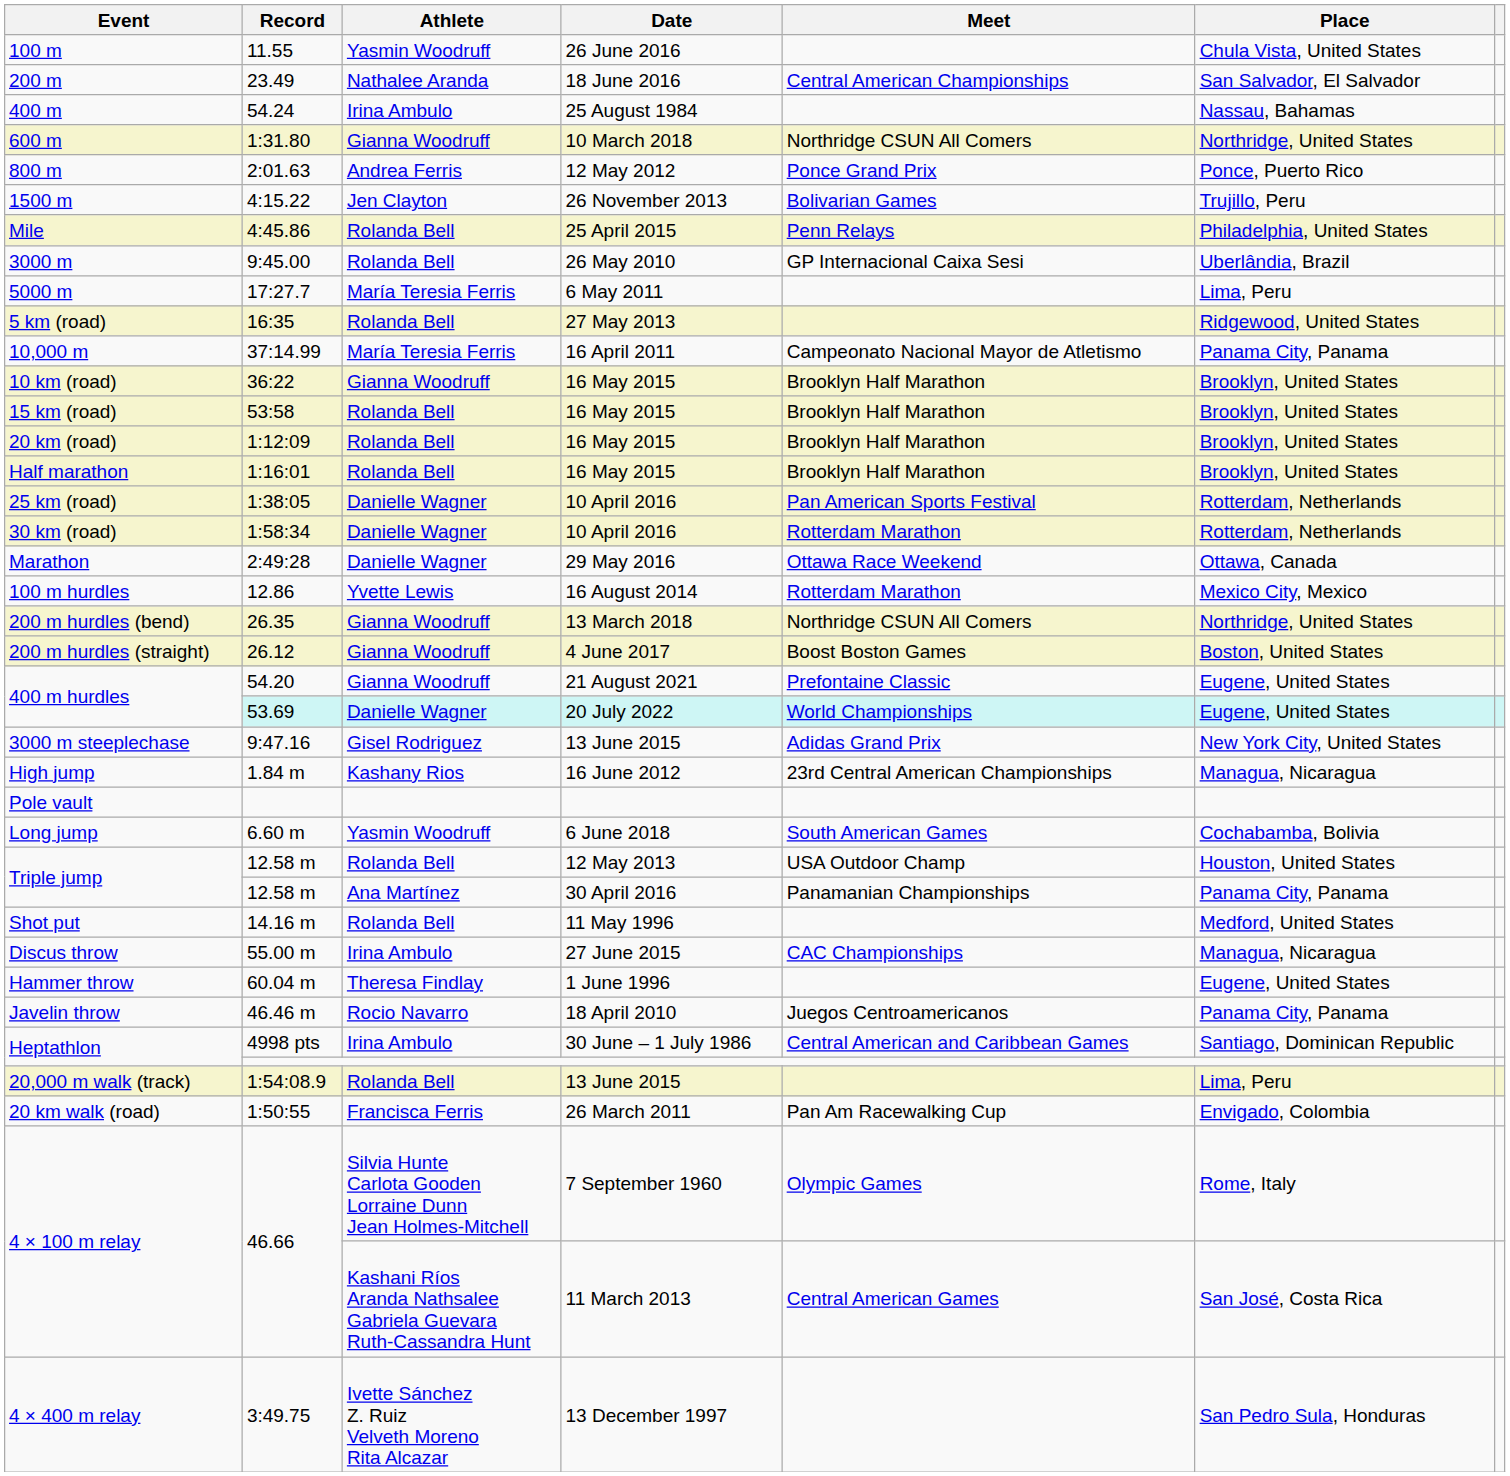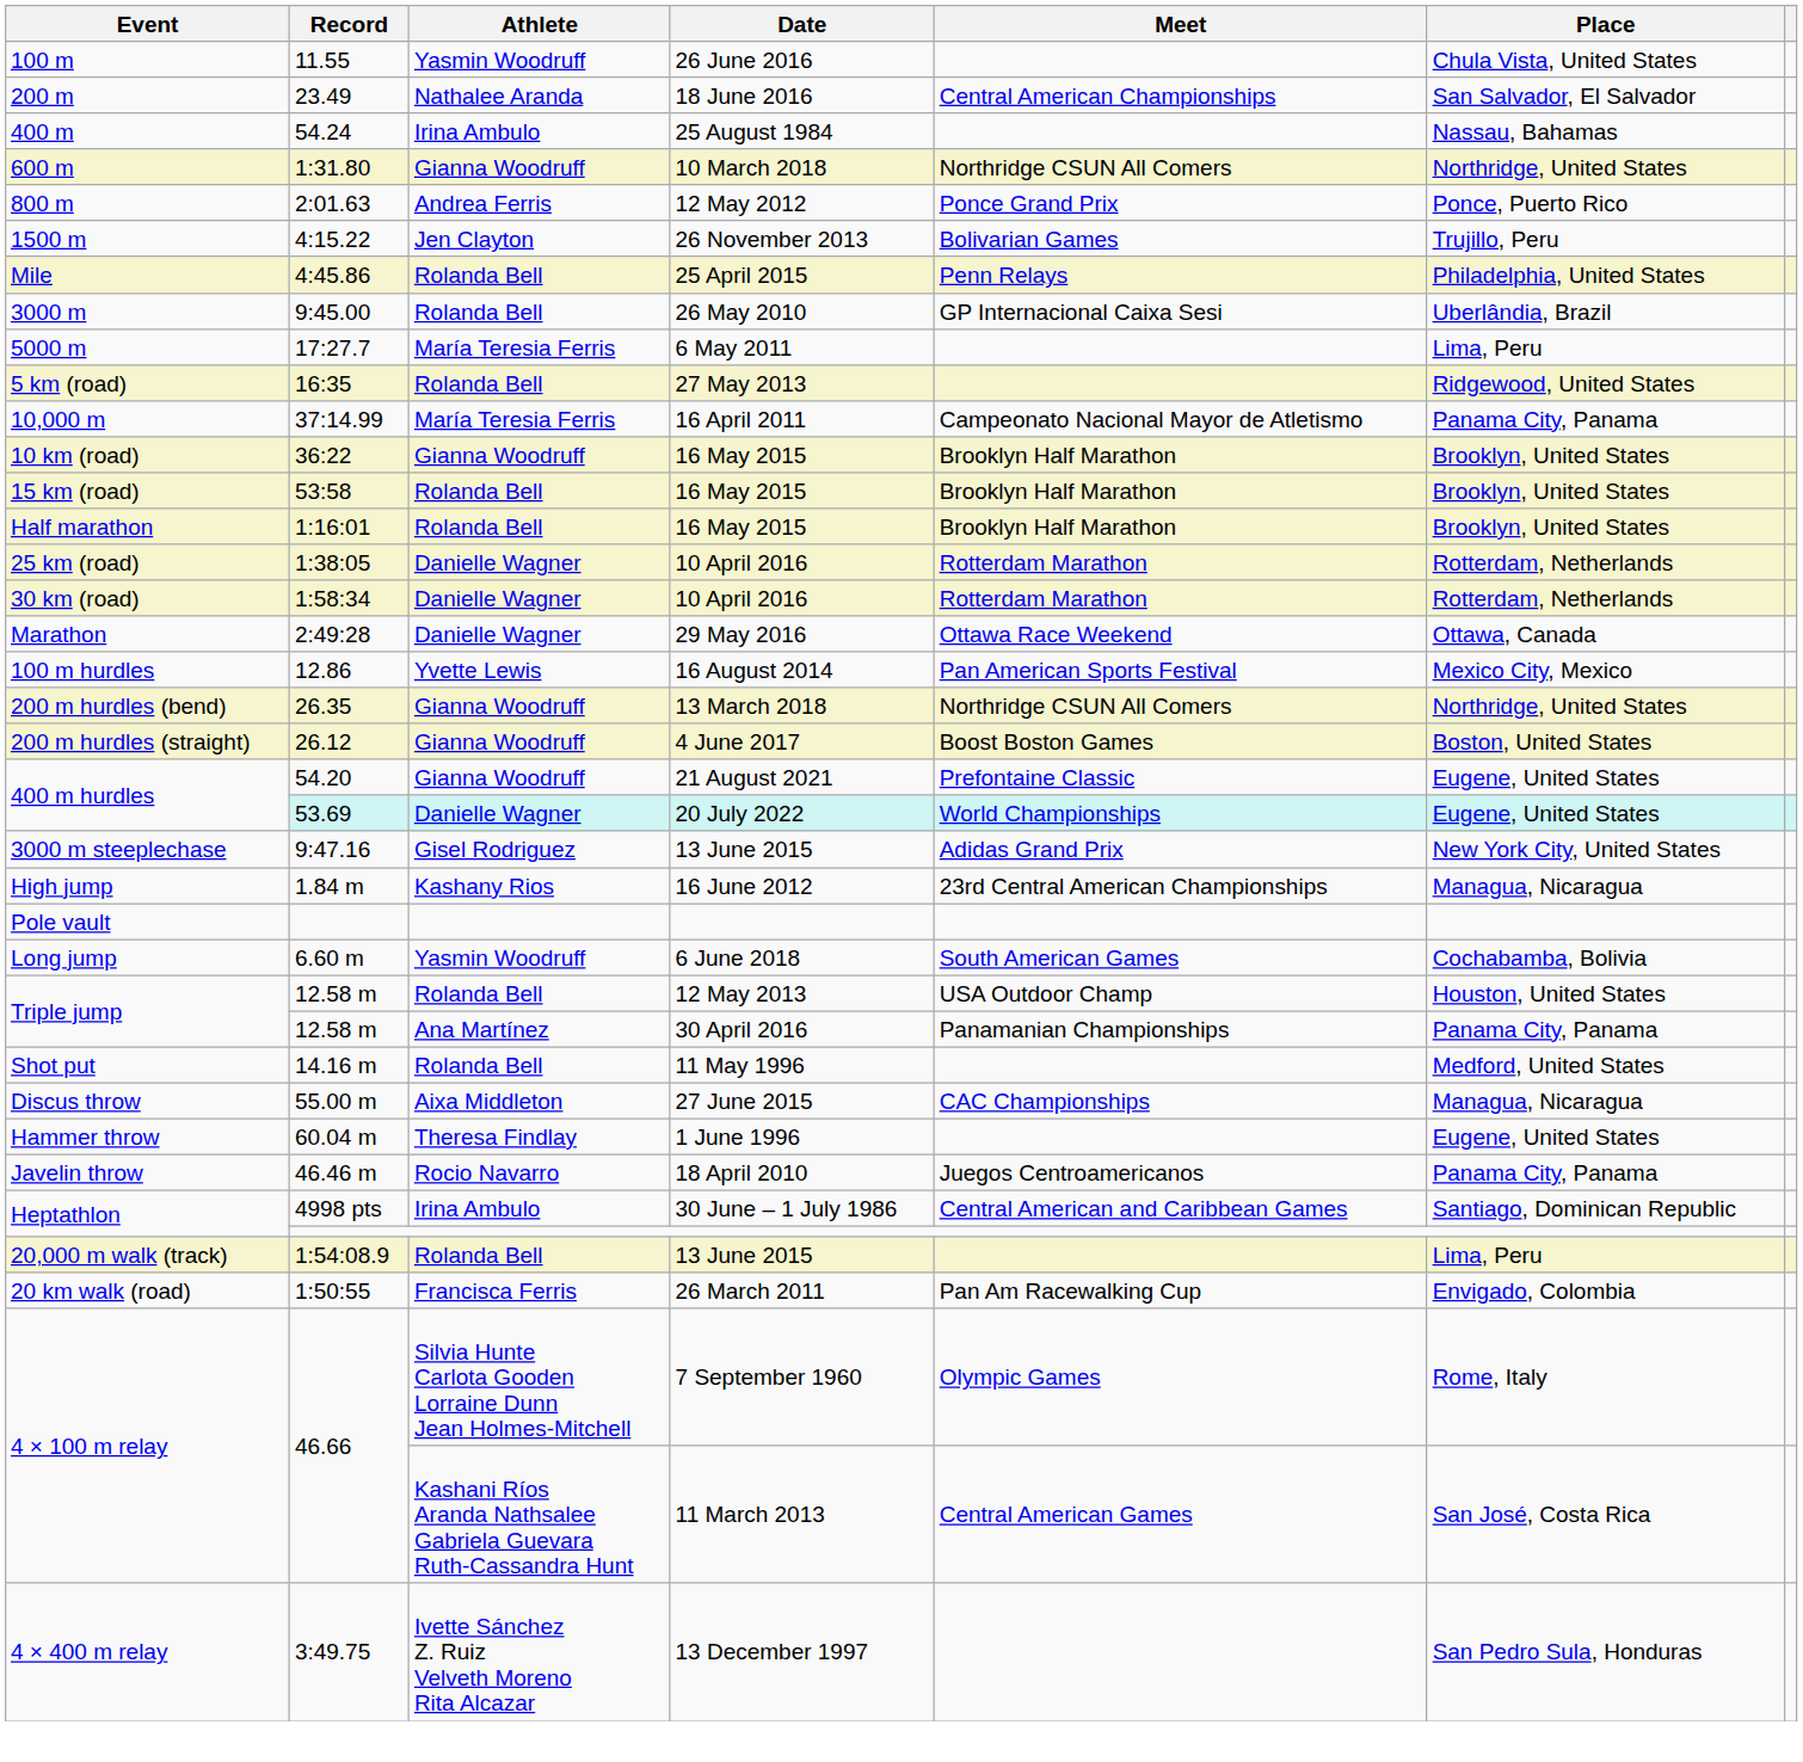 <table class="wikitable" style="font-size:95%; width: 95%;">
 <tr>
 <th>Event</th>
 <th>Record</th>
 <th>Athlete</th>
 <th>Date</th>
 <th>Meet</th>
 <th>Place</th>
 <th></th>
 </tr>
 <tr>
 <td><a href='#'>100 m</a></td>
 <td>11.55 </td>
 <td><a href='#'>Yasmin Woodruff</a></td>
 <td>26 June 2016</td>
 <td></td>
 <td><a href='#'>Chula Vista</a>, United States</td>
 <td></td>
 </tr>
 <tr>
 <td><a href='#'>200 m</a></td>
 <td>23.49 </td>
 <td><a href='#'>Nathalee Aranda</a></td>
 <td>18 June 2016</td>
 <td><a href='#'>Central American Championships</a></td>
 <td><a href='#'>San Salvador</a>, El Salvador</td>
 <td></td>
 </tr>
 <tr>
 <td><a href='#'>400 m</a></td>
 <td>54.24</td>
 <td><a href='#'>Irina Ambulo</a></td>
 <td>25 August 1984</td>
 <td></td>
 <td><a href='#'>Nassau</a>, Bahamas</td>
 <td></td>
 </tr>
 <tr style="background:#f6F5CE;">
 <td><a href='#'>600 m</a></td>
 <td>1:31.80</td>
 <td><a href='#'>Gianna Woodruff</a></td>
 <td>10 March 2018</td>
 <td>Northridge CSUN All Comers</td>
 <td><a href='#'>Northridge</a>, United States</td>
 <td></td>
 </tr>
 <tr>
 <td><a href='#'>800 m</a></td>
 <td>2:01.63</td>
 <td><a href='#'>Andrea Ferris</a></td>
 <td>12 May 2012</td>
 <td><a href='#'>Ponce Grand Prix</a></td>
 <td><a href='#'>Ponce</a>, Puerto Rico</td>
 <td></td>
 </tr>
 <tr>
 <td><a href='#'>1500 m</a></td>
 <td>4:15.22</td>
 <td><a href='#'>Jen Clayton</a></td>
 <td>26 November 2013</td>
 <td><a href='#'>Bolivarian Games</a></td>
 <td><a href='#'>Trujillo</a>, Peru</td>
 <td></td>
 </tr>
 <tr style="background:#f6F5CE;">
 <td><a href='#'>Mile</a></td>
 <td>4:45.86</td>
 <td><a href='#'>Rolanda Bell</a></td>
 <td>25 April 2015</td>
 <td><a href='#'>Penn Relays</a></td>
 <td><a href='#'>Philadelphia</a>, United States</td>
 <td></td>
 </tr>
 <tr>
 <td><a href='#'>3000 m</a></td>
 <td>9:45.00</td>
 <td><a href='#'>Rolanda Bell</a></td>
 <td>26 May 2010</td>
 <td>GP Internacional Caixa Sesi</td>
 <td><a href='#'>Uberlândia</a>, Brazil</td>
 <td></td>
 </tr>
 <tr>
 <td><a href='#'>5000 m</a></td>
 <td>17:27.7</td>
 <td><a href='#'>María Teresia Ferris</a></td>
 <td>6 May 2011</td>
 <td></td>
 <td><a href='#'>Lima</a>, Peru</td>
 <td></td>
 </tr>
 <tr style="background:#f6F5CE;">
 <td><a href='#'>5 km</a> (road)</td>
 <td>16:35</td>
 <td><a href='#'>Rolanda Bell</a></td>
 <td>27 May 2013</td>
 <td></td>
 <td><a href='#'>Ridgewood</a>, United States</td>
 <td></td>
 </tr>
 <tr>
 <td><a href='#'>10,000 m</a></td>
 <td>37:14.99</td>
 <td><a href='#'>María Teresia Ferris</a></td>
 <td>16 April 2011</td>
 <td>Campeonato Nacional Mayor de Atletismo</td>
 <td><a href='#'>Panama City</a>, Panama</td>
 <td></td>
 </tr>
 <tr style="background:#f6F5CE;">
 <td><a href='#'>10 km</a> (road)</td>
 <td>36:22</td>
 <td><a href='#'>Gianna Woodruff</a></td>
 <td>16 May 2015</td>
 <td>Brooklyn Half Marathon</td>
 <td><a href='#'>Brooklyn</a>, United States</td>
 <td></td>
 </tr>
 <tr style="background:#f6F5CE;">
 <td><a href='#'>15 km</a> (road)</td>
 <td>53:58</td>
 <td><a href='#'>Rolanda Bell</a></td>
 <td>16 May 2015</td>
 <td>Brooklyn Half Marathon</td>
 <td><a href='#'>Brooklyn</a>, United States</td>
 <td></td>
 </tr>
 <tr style="background:#f6F5CE;">
-<td><a href='#'>20 km</a> (road)</td>
-<td>1:12:09</td>
-<td><a href='#'>Rolanda Bell</a></td>
-<td>16 May 2015</td>
-<td>Brooklyn Half Marathon</td>
-<td><a href='#'>Brooklyn</a>, United States</td>
-<td></td>
-</tr>
-<tr style="background:#f6F5CE;">
 <td><a href='#'>Half marathon</a></td>
 <td>1:16:01</td>
 <td><a href='#'>Rolanda Bell</a></td>
 <td>16 May 2015</td>
 <td>Brooklyn Half Marathon</td>
 <td><a href='#'>Brooklyn</a>, United States</td>
 <td></td>
 </tr>
 <tr style="background:#f6F5CE;">
 <td><a href='#'>25 km</a> (road)</td>
 <td>1:38:05</td>
 <td><a href='#'>Danielle Wagner</a></td>
 <td>10 April 2016</td>
-<td><a href='#'>Pan American Sports Festival</a></td>
+<td><a href='#'>Rotterdam Marathon</a></td>
 <td><a href='#'>Rotterdam</a>, Netherlands</td>
 <td></td>
 </tr>
 <tr style="background:#f6F5CE;">
 <td><a href='#'>30 km</a> (road)</td>
 <td>1:58:34</td>
 <td><a href='#'>Danielle Wagner</a></td>
 <td>10 April 2016</td>
 <td><a href='#'>Rotterdam Marathon</a></td>
 <td><a href='#'>Rotterdam</a>, Netherlands</td>
 <td></td>
 </tr>
 <tr>
 <td><a href='#'>Marathon</a></td>
 <td>2:49:28</td>
 <td><a href='#'>Danielle Wagner</a></td>
 <td>29 May 2016</td>
 <td><a href='#'>Ottawa Race Weekend</a></td>
 <td><a href='#'>Ottawa</a>, Canada</td>
 <td></td>
 </tr>
 <tr>
 <td><a href='#'>100 m hurdles</a></td>
 <td>12.86  </td>
 <td><a href='#'>Yvette Lewis</a></td>
 <td>16 August 2014</td>
-<td><a href='#'>Rotterdam Marathon</a></td>
+<td><a href='#'>Pan American Sports Festival</a></td>
 <td><a href='#'>Mexico City</a>, Mexico</td>
 <td></td>
 </tr>
 <tr style="background:#f6F5CE;">
 <td><a href='#'>200 m hurdles</a> (bend)</td>
 <td>26.35 </td>
 <td><a href='#'>Gianna Woodruff</a></td>
 <td>13 March 2018</td>
 <td>Northridge CSUN All Comers</td>
 <td><a href='#'>Northridge</a>, United States</td>
 <td></td>
 </tr>
 <tr style="background:#f6F5CE;">
 <td><a href='#'>200 m hurdles</a> (straight)</td>
 <td>26.12 </td>
 <td><a href='#'>Gianna Woodruff</a></td>
 <td>4 June 2017</td>
 <td>Boost Boston Games</td>
 <td><a href='#'>Boston</a>, United States</td>
 <td></td>
 </tr>
 <tr>
 <td rowspan=2><a href='#'>400 m hurdles</a></td>
 <td>54.20</td>
 <td><a href='#'>Gianna Woodruff</a></td>
 <td>21 August 2021</td>
 <td><a href='#'>Prefontaine Classic</a></td>
 <td><a href='#'>Eugene</a>, United States</td>
 <td></td>
 </tr>
 <tr style="background:#cef6f5;">
 <td>53.69</td>
 <td><a href='#'>Danielle Wagner</a></td>
 <td>20 July 2022</td>
 <td><a href='#'>World Championships</a></td>
 <td><a href='#'>Eugene</a>, United States</td>
 <td></td>
 </tr>
 <tr>
 <td><a href='#'>3000 m steeplechase</a></td>
 <td>9:47.16</td>
 <td><a href='#'>Gisel Rodriguez</a></td>
 <td>13 June 2015</td>
 <td><a href='#'>Adidas Grand Prix</a></td>
 <td><a href='#'>New York City</a>, United States</td>
 <td></td>
 </tr>
 <tr>
 <td><a href='#'>High jump</a></td>
 <td>1.84 m</td>
 <td><a href='#'>Kashany Rios</a></td>
 <td>16 June 2012</td>
 <td>23rd Central American Championships</td>
 <td><a href='#'>Managua</a>, Nicaragua</td>
 <td></td>
 </tr>
 <tr>
 <td><a href='#'>Pole vault</a></td>
 <td></td>
 <td></td>
 <td></td>
 <td></td>
 <td></td>
 <td></td>
 </tr>
 <tr>
 <td><a href='#'>Long jump</a></td>
 <td>6.60 m  </td>
 <td><a href='#'>Yasmin Woodruff</a></td>
 <td>6 June 2018</td>
 <td><a href='#'>South American Games</a></td>
 <td><a href='#'>Cochabamba</a>, Bolivia</td>
 <td></td>
 </tr>
 <tr>
 <td rowspan=2><a href='#'>Triple jump</a></td>
 <td>12.58 m</td>
 <td><a href='#'>Rolanda Bell</a></td>
 <td>12 May 2013</td>
 <td>USA Outdoor Champ</td>
 <td><a href='#'>Houston</a>, United States</td>
 <td></td>
 </tr>
 <tr>
 <td>12.58 m </td>
 <td><a href='#'>Ana Martínez</a></td>
 <td>30 April 2016</td>
 <td>Panamanian Championships</td>
 <td><a href='#'>Panama City</a>, Panama</td>
 <td></td>
 </tr>
 <tr>
 <td><a href='#'>Shot put</a></td>
 <td>14.16 m</td>
 <td><a href='#'>Rolanda Bell</a></td>
 <td>11 May 1996</td>
 <td></td>
 <td><a href='#'>Medford</a>, United States</td>
 <td></td>
 </tr>
 <tr>
 <td><a href='#'>Discus throw</a></td>
 <td>55.00 m</td>
-<td><a href='#'>Irina Ambulo</a></td>
+<td><a href='#'>Aixa Middleton</a></td>
 <td>27 June 2015</td>
 <td><a href='#'>CAC Championships</a></td>
 <td><a href='#'>Managua</a>, Nicaragua</td>
 <td></td>
 </tr>
 <tr>
 <td><a href='#'>Hammer throw</a></td>
 <td>60.04 m</td>
 <td><a href='#'>Theresa Findlay</a></td>
 <td>1 June 1996</td>
 <td></td>
 <td><a href='#'>Eugene</a>, United States</td>
 <td></td>
 </tr>
 <tr>
 <td><a href='#'>Javelin throw</a></td>
 <td>46.46 m</td>
 <td><a href='#'>Rocio Navarro</a></td>
 <td>18 April 2010</td>
 <td>Juegos Centroamericanos</td>
 <td><a href='#'>Panama City</a>, Panama</td>
 <td></td>
 </tr>
 <tr>
 <td rowspan=2><a href='#'>Heptathlon</a></td>
 <td>4998 pts</td>
 <td><a href='#'>Irina Ambulo</a></td>
 <td>30 June – 1 July 1986</td>
 <td><a href='#'>Central American and Caribbean Games</a></td>
 <td><a href='#'>Santiago</a>, Dominican Republic</td>
 <td></td>
 </tr>
 <tr>
 <td colspan=5></td>
 <td></td>
 </tr>
 <tr style="background:#f6F5CE;">
 <td><a href='#'>20,000 m walk</a> (track)</td>
 <td>1:54:08.9</td>
 <td><a href='#'>Rolanda Bell</a></td>
 <td>13 June 2015</td>
 <td></td>
 <td><a href='#'>Lima</a>, Peru</td>
 <td></td>
 </tr>
 <tr>
 <td><a href='#'>20 km walk</a> (road)</td>
 <td>1:50:55</td>
 <td><a href='#'>Francisca Ferris</a></td>
 <td>26 March 2011</td>
 <td>Pan Am Racewalking Cup</td>
 <td><a href='#'>Envigado</a>, Colombia</td>
 <td></td>
 </tr>
 <tr>
 <td rowspan=2><a href='#'>4 × 100 m relay</a></td>
 <td rowspan=2>46.66</td>
 <td><br><a href='#'>Silvia Hunte</a><br><a href='#'>Carlota Gooden</a><br><a href='#'>Lorraine Dunn</a><br><a href='#'>Jean Holmes-Mitchell</a></td>
 <td>7 September 1960</td>
 <td><a href='#'>Olympic Games</a></td>
 <td><a href='#'>Rome</a>, Italy</td>
 <td></td>
 </tr>
 <tr>
 <td><br><a href='#'>Kashani Ríos</a><br><a href='#'>Aranda Nathsalee</a><br><a href='#'>Gabriela Guevara</a><br><a href='#'>Ruth-Cassandra Hunt</a></td>
 <td>11 March 2013</td>
 <td><a href='#'>Central American Games</a></td>
 <td><a href='#'>San José</a>, Costa Rica</td>
 <td></td>
 </tr>
 <tr>
 <td><a href='#'>4 × 400 m relay</a></td>
 <td>3:49.75</td>
 <td><br><a href='#'>Ivette Sánchez</a><br>Z. Ruiz<br><a href='#'>Velveth Moreno</a><br><a href='#'>Rita Alcazar</a></td>
 <td>13 December 1997</td>
 <td></td>
 <td><a href='#'>San Pedro Sula</a>, Honduras</td>
 <td></td>
 </tr>
 </table>
